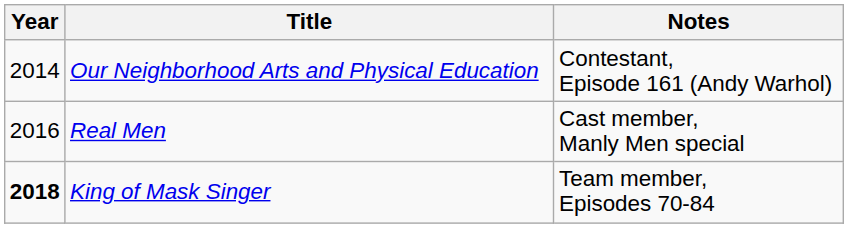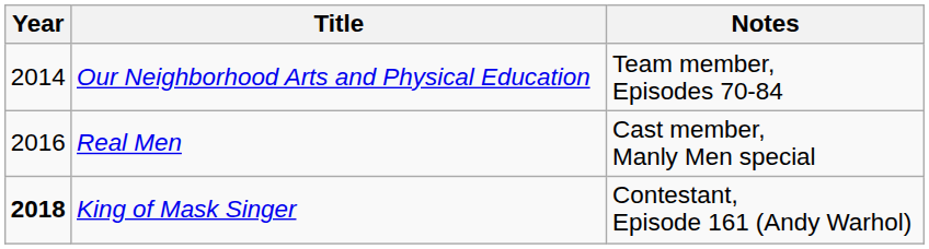 <table class="wikitable" style="width:600px">
 <tr>
 <th width=10>Year</th>
 <th>Title</th>
 <th>Notes</th>
 </tr>
 <tr>
 <td>2014</td>
 <td><em><a href='#'>Our Neighborhood Arts and Physical Education</a></em></td>
-<td>Contestant, <br> Episode 161 (Andy Warhol)</td>
+<td>Team member, <br> Episodes 70-84</td>
 </tr>
 <tr>
 <td>2016</td>
 <td><em><a href='#'>Real Men</a></em></td>
 <td>Cast member, <br> Manly Men special</td>
 </tr>
 <tr>
 <td><strong>2018</strong></td>
 <td><em><a href='#'>King of Mask Singer</a></em></td>
-<td>Team member, <br> Episodes 70-84</td>
+<td>Contestant, <br> Episode 161 (Andy Warhol)</td>
 </tr>
 </table>
